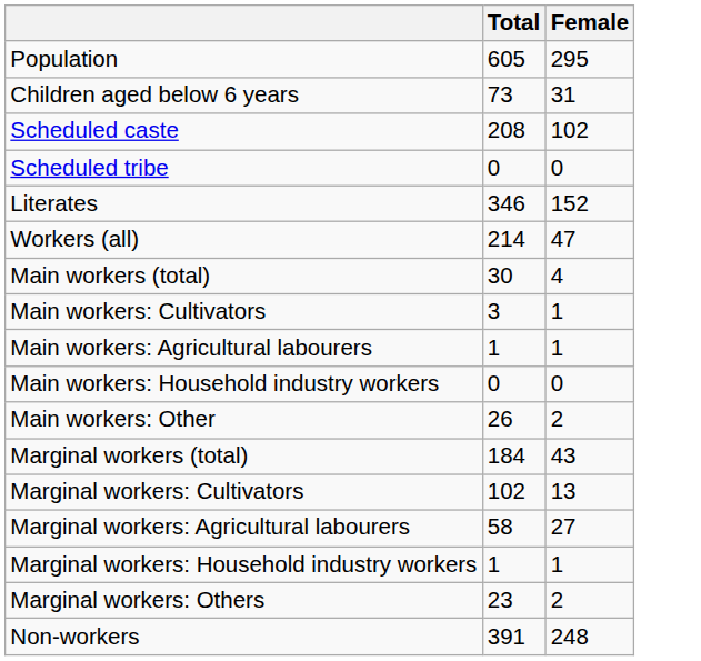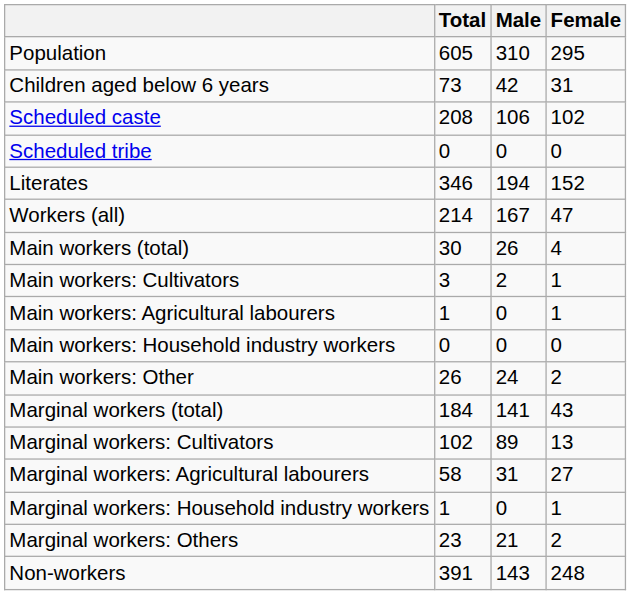 <table class="wikitable sortable">
 <tr>
 <th></th>
 <th>Total</th>
+<th>Male</th>
 <th>Female</th>
 </tr>
 <tr>
 <td>Population</td>
 <td>605</td>
+<td>310</td>
 <td>295</td>
 </tr>
 <tr>
 <td>Children aged below 6 years</td>
 <td>73</td>
+<td>42</td>
 <td>31</td>
 </tr>
 <tr>
 <td><a href='#'>Scheduled caste</a></td>
 <td>208</td>
+<td>106</td>
 <td>102</td>
 </tr>
 <tr>
 <td><a href='#'>Scheduled tribe</a></td>
 <td>0</td>
 <td>0</td>
+<td>0</td>
 </tr>
 <tr>
 <td>Literates</td>
 <td>346</td>
+<td>194</td>
 <td>152</td>
 </tr>
 <tr>
 <td>Workers (all)</td>
 <td>214</td>
+<td>167</td>
 <td>47</td>
 </tr>
 <tr>
 <td>Main workers (total)</td>
 <td>30</td>
+<td>26</td>
 <td>4</td>
 </tr>
 <tr>
 <td>Main workers: Cultivators</td>
 <td>3</td>
+<td>2</td>
 <td>1</td>
 </tr>
 <tr>
 <td>Main workers: Agricultural labourers</td>
 <td>1</td>
+<td>0</td>
 <td>1</td>
 </tr>
 <tr>
 <td>Main workers: Household industry workers</td>
 <td>0</td>
 <td>0</td>
+<td>0</td>
 </tr>
 <tr>
 <td>Main workers: Other</td>
 <td>26</td>
+<td>24</td>
 <td>2</td>
 </tr>
 <tr>
 <td>Marginal workers (total)</td>
 <td>184</td>
+<td>141</td>
 <td>43</td>
 </tr>
 <tr>
 <td>Marginal workers: Cultivators</td>
 <td>102</td>
+<td>89</td>
 <td>13</td>
 </tr>
 <tr>
 <td>Marginal workers: Agricultural labourers</td>
 <td>58</td>
+<td>31</td>
 <td>27</td>
 </tr>
 <tr>
 <td>Marginal workers: Household industry workers</td>
 <td>1</td>
+<td>0</td>
 <td>1</td>
 </tr>
 <tr>
 <td>Marginal workers: Others</td>
 <td>23</td>
+<td>21</td>
 <td>2</td>
 </tr>
 <tr>
 <td>Non-workers</td>
 <td>391</td>
+<td>143</td>
 <td>248</td>
 </tr>
 </table>
